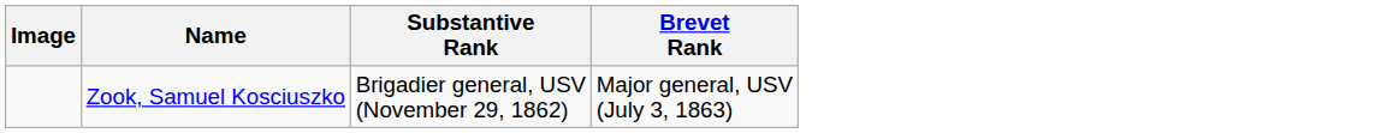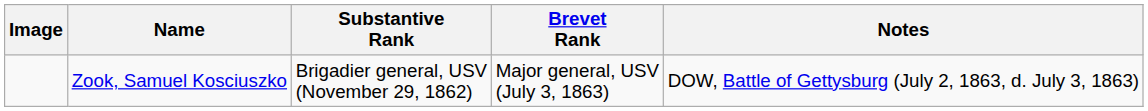 <table class="wikitable sortable">
 <tr>
 <th class="unsortable">Image</th>
 <th>Name</th>
 <th>Substantive<br>Rank</th>
 <th><a href='#'>Brevet</a><br>Rank</th>
+<th class="unsortable">Notes</th>
 </tr>
 <tr>
 <td></td>
 <td><a href='#'>Zook, Samuel Kosciuszko</a></td>
 <td>Brigadier general, USV<br>(November 29, 1862)</td>
 <td>Major general, USV<br>(July 3, 1863)</td>
+<td>DOW, <a href='#'>Battle of Gettysburg</a> (July 2, 1863, d. July 3, 1863)</td>
 </tr>
 </table>
